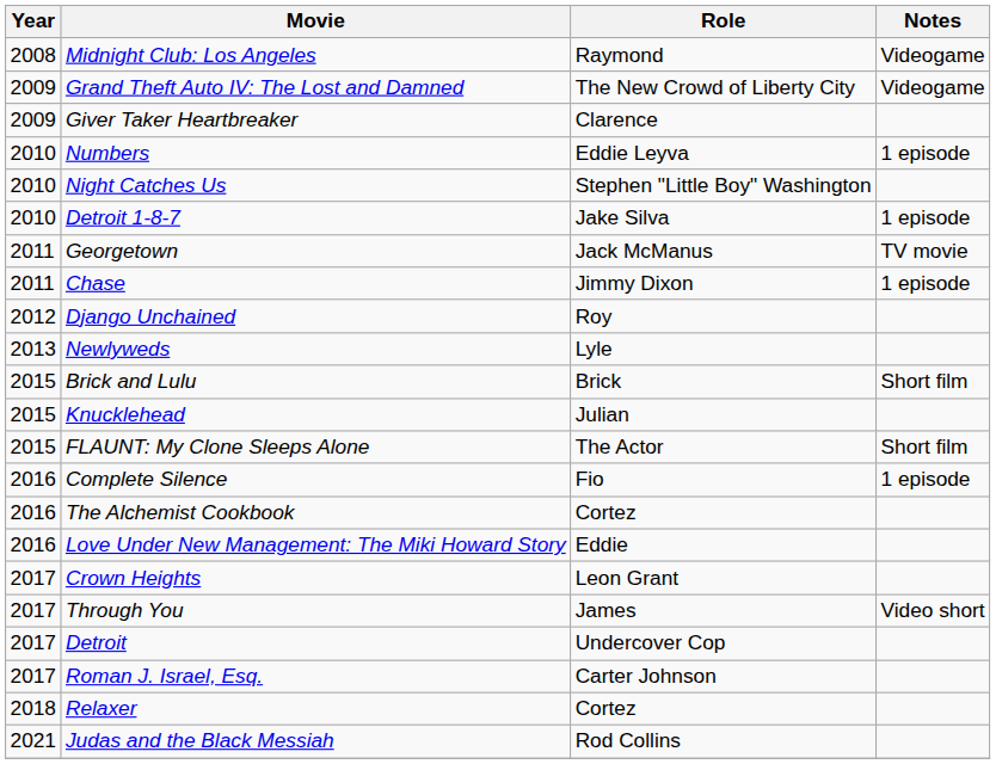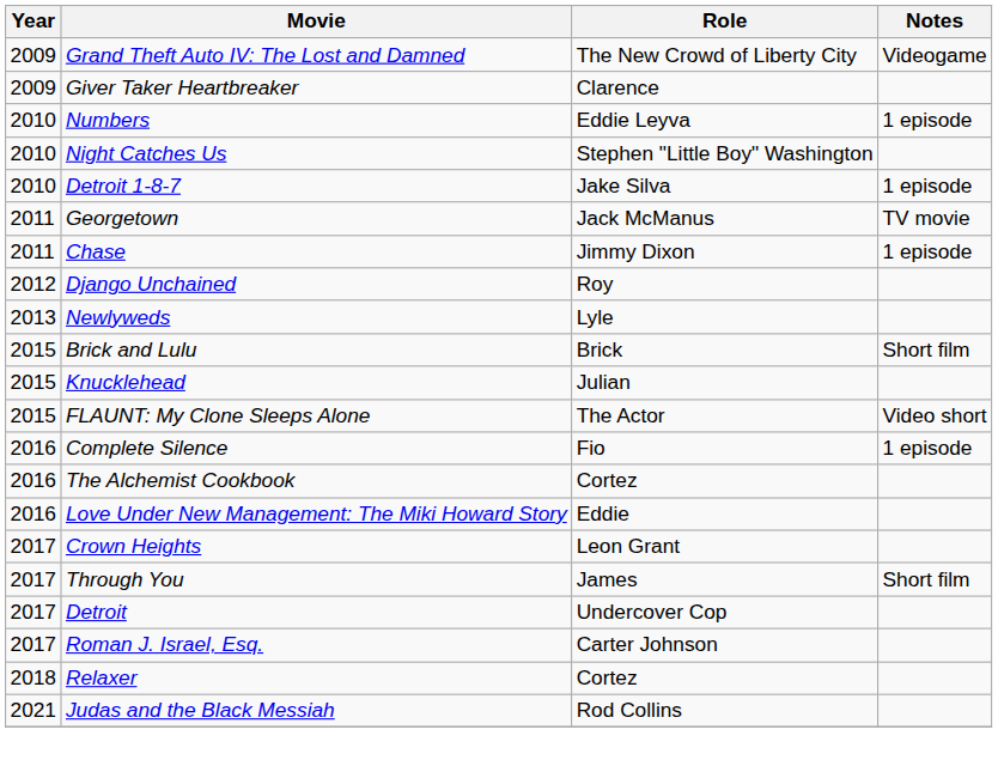 <table class="wikitable">
 <tr>
 <th>Year</th>
 <th>Movie</th>
 <th>Role</th>
 <th>Notes</th>
-</tr>
-<tr>
-<td>2008</td>
-<td><em><a href='#'>Midnight Club: Los Angeles</a></em></td>
-<td>Raymond</td>
-<td>Videogame</td>
 </tr>
 <tr>
 <td>2009</td>
 <td><em><a href='#'>Grand Theft Auto IV: The Lost and Damned</a></em></td>
 <td>The New Crowd of Liberty City</td>
 <td>Videogame</td>
 </tr>
 <tr>
 <td>2009</td>
 <td><em>Giver Taker Heartbreaker</em></td>
 <td>Clarence</td>
 <td></td>
 </tr>
 <tr>
 <td>2010</td>
 <td><em><a href='#'>Numbers</a></em></td>
 <td>Eddie Leyva</td>
 <td>1 episode</td>
 </tr>
 <tr>
 <td>2010</td>
 <td><em><a href='#'>Night Catches Us</a></em></td>
 <td>Stephen "Little Boy" Washington</td>
 <td></td>
 </tr>
 <tr>
 <td>2010</td>
 <td><em><a href='#'>Detroit 1-8-7</a></em></td>
 <td>Jake Silva</td>
 <td>1 episode</td>
 </tr>
 <tr>
 <td>2011</td>
 <td><em>Georgetown</em></td>
 <td>Jack McManus</td>
 <td>TV movie</td>
 </tr>
 <tr>
 <td>2011</td>
 <td><em><a href='#'>Chase</a></em></td>
 <td>Jimmy Dixon</td>
 <td>1 episode</td>
 </tr>
 <tr>
 <td>2012</td>
 <td><em><a href='#'>Django Unchained</a></em></td>
 <td>Roy</td>
 <td></td>
 </tr>
 <tr>
 <td>2013</td>
 <td><em><a href='#'>Newlyweds</a></em></td>
 <td>Lyle</td>
 <td></td>
 </tr>
 <tr>
 <td>2015</td>
 <td><em>Brick and Lulu</em></td>
 <td>Brick</td>
 <td>Short film</td>
 </tr>
 <tr>
 <td>2015</td>
 <td><em><a href='#'>Knucklehead</a></em></td>
 <td>Julian</td>
 <td></td>
 </tr>
 <tr>
 <td>2015</td>
 <td><em>FLAUNT: My Clone Sleeps Alone</em></td>
 <td>The Actor</td>
-<td>Short film</td>
+<td>Video short</td>
 </tr>
 <tr>
 <td>2016</td>
 <td><em>Complete Silence</em></td>
 <td>Fio</td>
 <td>1 episode</td>
 </tr>
 <tr>
 <td>2016</td>
 <td><em>The Alchemist Cookbook</em></td>
 <td>Cortez</td>
 <td></td>
 </tr>
 <tr>
 <td>2016</td>
 <td><em><a href='#'>Love Under New Management: The Miki Howard Story</a></em></td>
 <td>Eddie</td>
 <td></td>
 </tr>
 <tr>
 <td>2017</td>
 <td><em><a href='#'>Crown Heights</a></em></td>
 <td>Leon Grant</td>
 <td></td>
 </tr>
 <tr>
 <td>2017</td>
 <td><em>Through You</em></td>
 <td>James</td>
-<td>Video short</td>
+<td>Short film</td>
 </tr>
 <tr>
 <td>2017</td>
 <td><em><a href='#'>Detroit</a></em></td>
 <td>Undercover Cop</td>
 <td></td>
 </tr>
 <tr>
 <td>2017</td>
 <td><em><a href='#'>Roman J. Israel, Esq.</a></em></td>
 <td>Carter Johnson</td>
 <td></td>
 </tr>
 <tr>
 <td>2018</td>
 <td><em><a href='#'>Relaxer</a></em></td>
 <td>Cortez</td>
 <td></td>
 </tr>
 <tr>
 <td>2021</td>
 <td><em><a href='#'>Judas and the Black Messiah</a></em></td>
 <td>Rod Collins</td>
 <td></td>
 </tr>
 <tr>
 </tr>
 </table>
